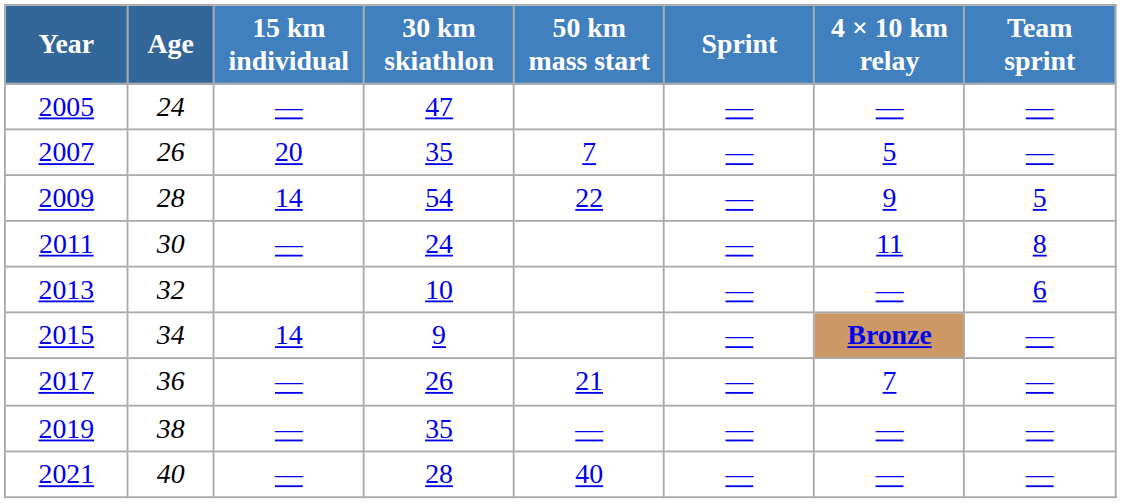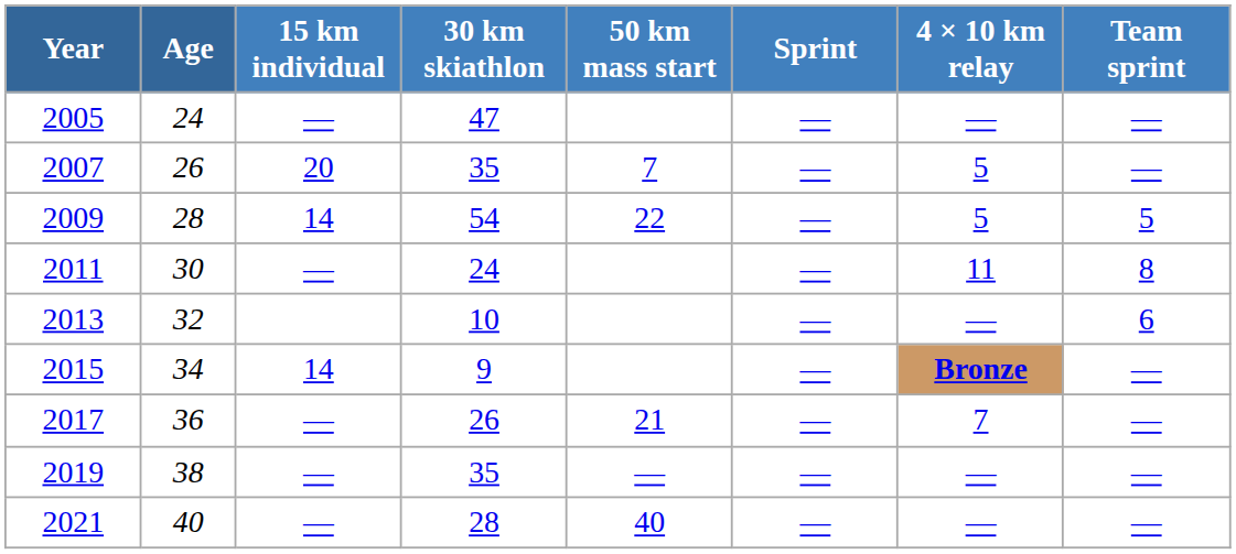 <table class="wikitable" style="font-size:95%; text-align:center; border:grey solid 1px; border-collapse:collapse; background:#ffffff;">
 <tr>
 <th style="background-color:#369; color:white; width:60px;"> Year </th>
 <th style="background-color:#369; color:white; width:40px;"> Age </th>
 <th style="background-color:#4180be; color:white; width:75px;"> 15 km <br> individual </th>
 <th style="background-color:#4180be; color:white; width:75px;"> 30 km <br> skiathlon </th>
 <th style="background-color:#4180be; color:white; width:75px;"> 50 km <br> mass start </th>
 <th style="background-color:#4180be; color:white; width:75px;"> Sprint </th>
 <th style="background-color:#4180be; color:white; width:75px;"> 4 × 10 km <br> relay </th>
 <th style="background-color:#4180be; color:white; width:75px;"> Team <br> sprint </th>
 </tr>
 <tr>
 <td><a href='#'>2005</a></td>
 <td><em>24</em></td>
 <td><a href='#'>—</a></td>
 <td><a href='#'>47</a></td>
 <td><a href='#'></a></td>
 <td><a href='#'>—</a></td>
 <td><a href='#'>—</a></td>
 <td><a href='#'>—</a></td>
 </tr>
 <tr>
 <td><a href='#'>2007</a></td>
 <td><em>26</em></td>
 <td><a href='#'>20</a></td>
 <td><a href='#'>35</a></td>
 <td><a href='#'>7</a></td>
 <td><a href='#'>—</a></td>
 <td><a href='#'>5</a></td>
 <td><a href='#'>—</a></td>
 </tr>
 <tr>
 <td><a href='#'>2009</a></td>
 <td><em>28</em></td>
 <td><a href='#'>14</a></td>
 <td><a href='#'>54</a></td>
 <td><a href='#'>22</a></td>
 <td><a href='#'>—</a></td>
-<td><a href='#'>9</a></td>
+<td><a href='#'>5</a></td>
 <td><a href='#'>5</a></td>
 </tr>
 <tr>
 <td><a href='#'>2011</a></td>
 <td><em>30</em></td>
 <td><a href='#'>—</a></td>
 <td><a href='#'>24</a></td>
 <td><a href='#'></a></td>
 <td><a href='#'>—</a></td>
 <td><a href='#'>11</a></td>
 <td><a href='#'>8</a></td>
 </tr>
 <tr>
 <td><a href='#'>2013</a></td>
 <td><em>32</em></td>
 <td><a href='#'></a></td>
 <td><a href='#'>10</a></td>
 <td><a href='#'></a></td>
 <td><a href='#'>—</a></td>
 <td><a href='#'>—</a></td>
 <td><a href='#'>6</a></td>
 </tr>
 <tr>
 <td><a href='#'>2015</a></td>
 <td><em>34</em></td>
 <td><a href='#'>14</a></td>
 <td><a href='#'>9</a></td>
 <td><a href='#'></a></td>
 <td><a href='#'>—</a></td>
 <td bgcolor=cc9966><a href='#'><strong>Bronze</strong></a></td>
 <td><a href='#'>—</a></td>
 </tr>
 <tr>
 <td><a href='#'>2017</a></td>
 <td><em>36</em></td>
 <td><a href='#'>—</a></td>
 <td><a href='#'>26</a></td>
 <td><a href='#'>21</a></td>
 <td><a href='#'>—</a></td>
 <td><a href='#'>7</a></td>
 <td><a href='#'>—</a></td>
 </tr>
 <tr>
 <td><a href='#'>2019</a></td>
 <td><em>38</em></td>
 <td><a href='#'>—</a></td>
 <td><a href='#'>35</a></td>
 <td><a href='#'>—</a></td>
 <td><a href='#'>—</a></td>
 <td><a href='#'>—</a></td>
 <td><a href='#'>—</a></td>
 </tr>
 <tr>
 <td><a href='#'>2021</a></td>
 <td><em>40</em></td>
 <td><a href='#'>—</a></td>
 <td><a href='#'>28</a></td>
 <td><a href='#'>40</a></td>
 <td><a href='#'>—</a></td>
 <td><a href='#'>—</a></td>
 <td><a href='#'>—</a></td>
 </tr>
 </table>
